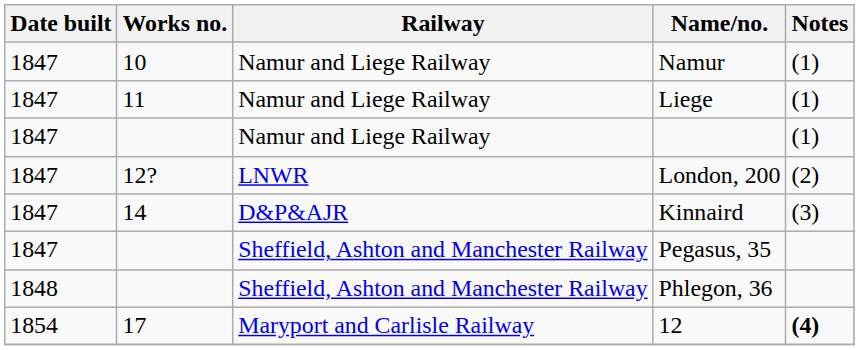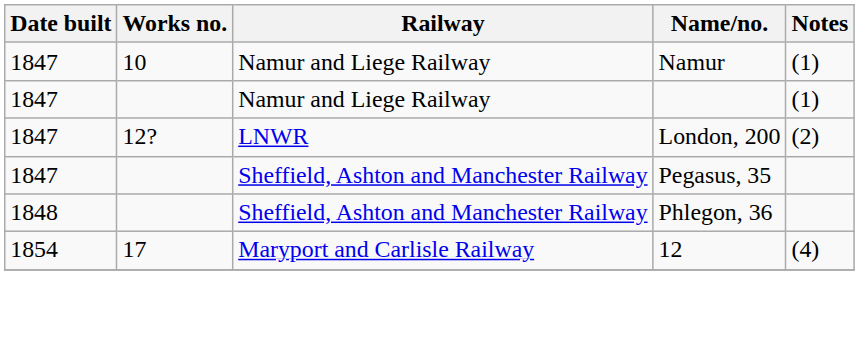 <table class="wikitable">
 <tr>
 <th>Date built</th>
 <th>Works no.</th>
 <th>Railway</th>
 <th>Name/no.</th>
 <th>Notes</th>
 </tr>
 <tr>
 <td>1847</td>
 <td>10</td>
 <td>Namur and Liege Railway</td>
 <td>Namur</td>
 <td>(1)</td>
 </tr>
 <tr>
 <td>1847</td>
-<td>11</td>
-<td>Namur and Liege Railway</td>
-<td>Liege</td>
-<td>(1)</td>
-</tr>
-<tr>
-<td>1847</td>
 <td></td>
 <td>Namur and Liege Railway</td>
 <td></td>
 <td>(1)</td>
 </tr>
 <tr>
 <td>1847</td>
 <td>12?</td>
 <td><a href='#'>LNWR</a></td>
 <td>London, 200</td>
 <td>(2)</td>
-</tr>
-<tr>
-<td>1847</td>
-<td>14</td>
-<td><a href='#'>D&P&AJR</a></td>
-<td>Kinnaird</td>
-<td>(3)</td>
 </tr>
 <tr>
 <td>1847</td>
 <td></td>
 <td><a href='#'>Sheffield, Ashton and Manchester Railway</a></td>
 <td>Pegasus, 35</td>
 <td></td>
 </tr>
 <tr>
 <td>1848</td>
 <td></td>
 <td><a href='#'>Sheffield, Ashton and Manchester Railway</a></td>
 <td>Phlegon, 36</td>
 <td></td>
 </tr>
 <tr>
 <td>1854</td>
 <td>17</td>
 <td><a href='#'>Maryport and Carlisle Railway</a></td>
 <td>12</td>
-<td><strong>(4)</strong></td>
+<td>(4)</td>
 </tr>
 <tr>
 </tr>
 </table>
